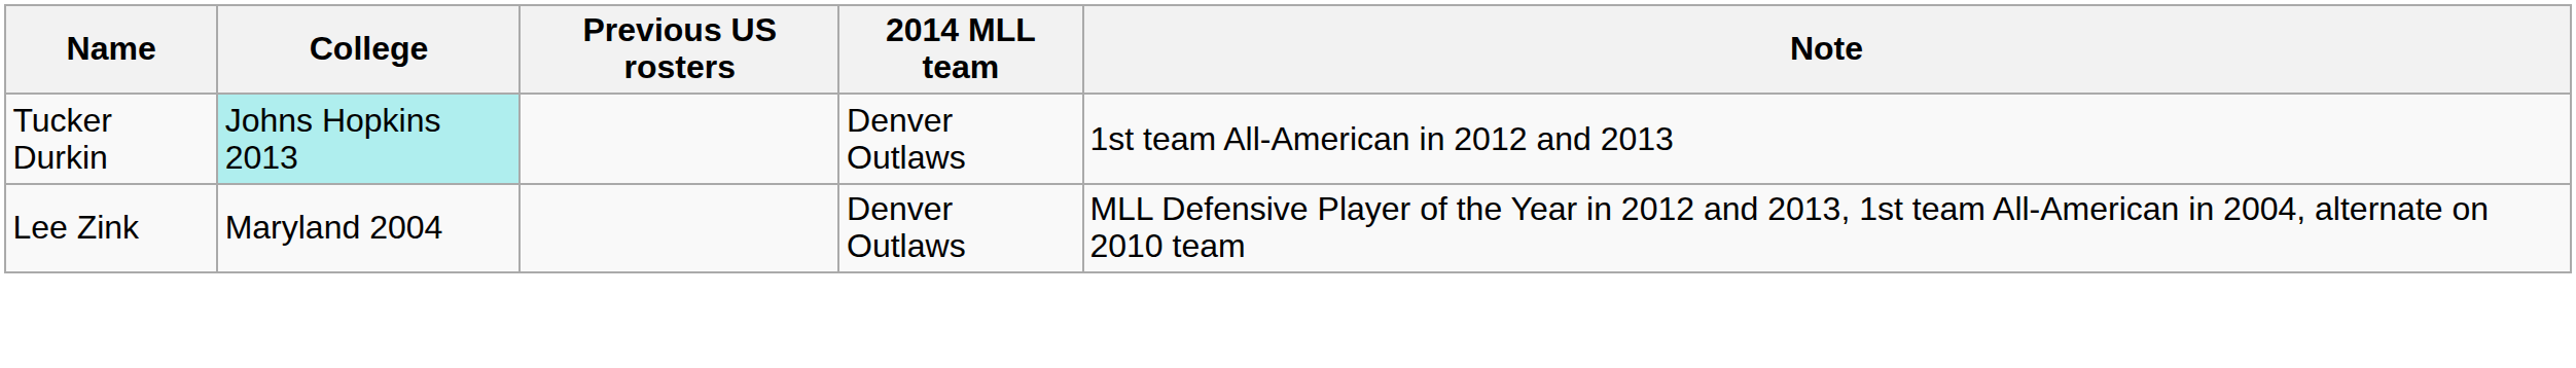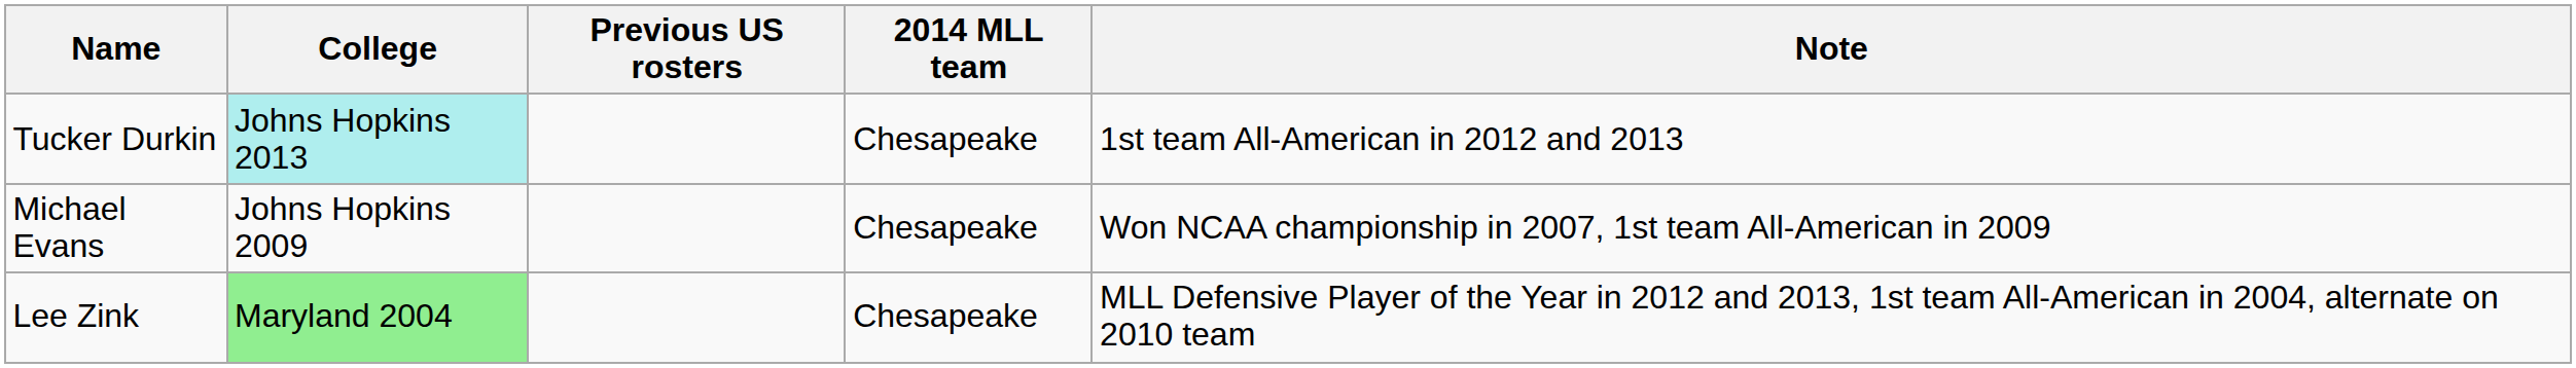 <table class="wikitable">
 <tr ;>
 <th>Name</th>
 <th>College</th>
 <th>Previous US rosters</th>
 <th>2014 MLL team</th>
 <th>Note</th>
 </tr>
 <tr>
 <td>Tucker Durkin</td>
 <td style="background: paleturquoise;">Johns Hopkins 2013</td>
 <td></td>
-<td>Denver Outlaws</td>
+<td>Chesapeake</td>
 <td>1st team All-American in 2012 and 2013</td>
 </tr>
 <tr>
+<td>Michael Evans</td>
+<td>Johns Hopkins 2009</td>
+<td></td>
+<td>Chesapeake</td>
+<td>Won NCAA championship in 2007, 1st team All-American in 2009</td>
+</tr>
+<tr>
 <td>Lee Zink</td>
-<td>Maryland 2004</td>
+<td style="background: lightgreen;">Maryland 2004</td>
 <td></td>
-<td>Denver Outlaws</td>
+<td>Chesapeake</td>
 <td>MLL Defensive Player of the Year in 2012 and 2013, 1st team All-American in 2004, alternate on 2010 team</td>
 </tr>
 </table>
